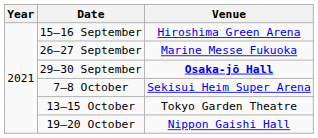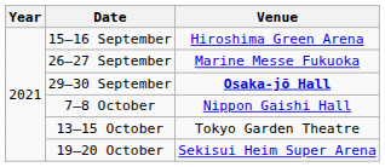 <table class="wikitable plainrowheaders" style="text-align:center">
 <tr>
 <th scope="col">Year</th>
 <th scope="col">Date</th>
 <th scope="col">Venue</th>
 </tr>
 <tr>
 <td rowspan="6">2021</td>
 <td>15–16 September</td>
 <td><a href='#'>Hiroshima Green Arena</a></td>
 </tr>
 <tr>
 <td>26–27 September</td>
 <td><a href='#'>Marine Messe Fukuoka</a></td>
 </tr>
 <tr>
 <td>29–30 September</td>
 <td><strong><a href='#'>Osaka-jō Hall</a></strong></td>
 </tr>
 <tr>
 <td>7–8 October</td>
-<td><a href='#'>Sekisui Heim Super Arena</a></td>
+<td><a href='#'>Nippon Gaishi Hall</a></td>
 </tr>
 <tr>
 <td>13–15 October</td>
 <td>Tokyo Garden Theatre</td>
 </tr>
 <tr>
 <td>19–20 October</td>
-<td><a href='#'>Nippon Gaishi Hall</a></td>
+<td><a href='#'>Sekisui Heim Super Arena</a></td>
 </tr>
 </table>
